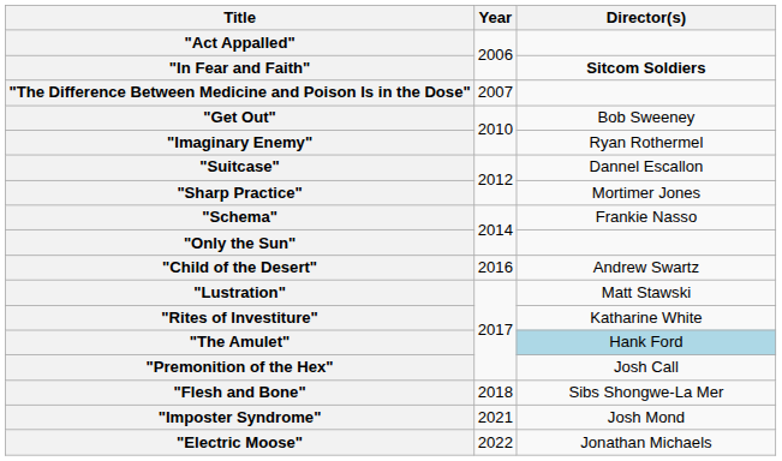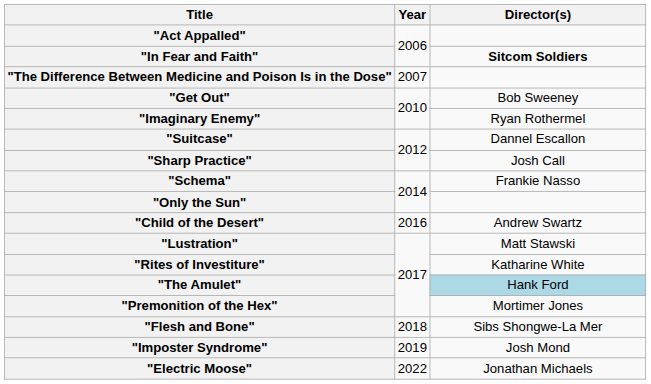 <table class="wikitable plainrowheaders" style="text-align:center;">
 <tr>
 <th>Title</th>
 <th scope="col">Year</th>
 <th scope="col" style="width:16em;">Director(s)</th>
 </tr>
 <tr>
 <th scope="row">"Act Appalled"</th>
 <td rowspan="2">2006</td>
 <td></td>
 </tr>
 <tr>
 <th scope="row">"In Fear and Faith"</th>
 <td><strong>Sitcom Soldiers</strong></td>
 </tr>
 <tr>
 <th scope="row">"The Difference Between Medicine and Poison Is in the Dose"</th>
 <td>2007</td>
 <td></td>
 </tr>
 <tr>
 <th scope="row">"Get Out"</th>
 <td rowspan="2">2010</td>
 <td>Bob Sweeney</td>
 </tr>
 <tr>
 <th scope="row">"Imaginary Enemy"</th>
 <td>Ryan Rothermel</td>
 </tr>
 <tr>
 <th scope="row">"Suitcase"</th>
 <td rowspan="2">2012</td>
 <td>Dannel Escallon</td>
 </tr>
 <tr>
 <th scope="row">"Sharp Practice"</th>
-<td>Mortimer Jones</td>
+<td>Josh Call</td>
 </tr>
 <tr>
 <th scope="row">"Schema"</th>
 <td rowspan="2">2014</td>
 <td>Frankie Nasso</td>
 </tr>
 <tr>
 <th scope="row">"Only the Sun"</th>
 <td></td>
 </tr>
 <tr>
 <th scope="row">"Child of the Desert"</th>
 <td>2016</td>
 <td>Andrew Swartz</td>
 </tr>
 <tr>
 <th scope="row">"Lustration"</th>
 <td rowspan="4">2017</td>
 <td>Matt Stawski</td>
 </tr>
 <tr>
 <th scope="row">"Rites of Investiture"</th>
 <td>Katharine White</td>
 </tr>
 <tr>
 <th scope="row">"The Amulet"</th>
 <td style="background: lightblue;">Hank Ford</td>
 </tr>
 <tr>
 <th scope="row">"Premonition of the Hex"</th>
-<td>Josh Call</td>
+<td>Mortimer Jones</td>
 </tr>
 <tr>
 <th scope="row">"Flesh and Bone"</th>
 <td>2018</td>
 <td>Sibs Shongwe-La Mer</td>
 </tr>
 <tr>
 <th scope="row">"Imposter Syndrome"</th>
-<td>2021</td>
+<td>2019</td>
 <td>Josh Mond</td>
 </tr>
 <tr>
 <th scope="row">"Electric Moose"</th>
 <td>2022</td>
 <td>Jonathan Michaels</td>
 </tr>
 </table>
